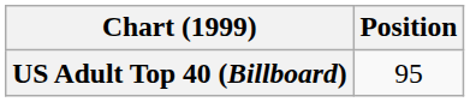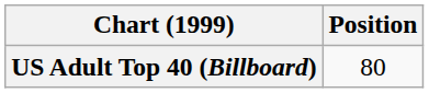 <table class="wikitable plainrowheaders" style="text-align:center">
 <tr>
 <th>Chart (1999)</th>
 <th>Position</th>
 </tr>
 <tr>
 <th scope="row">US Adult Top 40 (<em>Billboard</em>)</th>
-<td>95</td>
+<td>80</td>
 </tr>
 </table>
